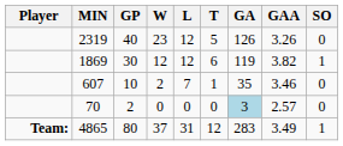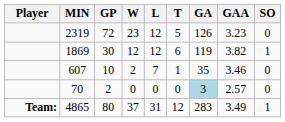 <table class="wikitable sortable" width="60%">
 <tr>
 <th bgcolor="#DDDDFF" width="10%">Player</th>
 <th width="3%" bgcolor="#DDDDFF" title="Minutes played">MIN</th>
 <th width="3%" bgcolor="#DDDDFF" title="Games played in">GP</th>
 <th width="3%" bgcolor="#DDDDFF" title="Wins">W</th>
 <th width="3%" bgcolor="#DDDDFF"title="Losses">L</th>
 <th width="3%" bgcolor="#DDDDFF" title="Ties">T</th>
 <th width="3%" bgcolor="#DDDDFF" title="Goals against">GA</th>
 <th width="3%" bgcolor="#DDDDFF" title="Goals against average">GAA</th>
 <th width="3%" bgcolor="#DDDDFF"title="Shut-outs">SO</th>
 </tr>
 <tr align="center">
 <td align="right"></td>
 <td>2319</td>
-<td>40</td>
+<td>72</td>
 <td>23</td>
 <td>12</td>
 <td>5</td>
 <td>126</td>
-<td>3.26</td>
+<td>3.23</td>
 <td>0</td>
 </tr>
 <tr align="center">
 <td align="right"></td>
 <td>1869</td>
 <td>30</td>
 <td>12</td>
 <td>12</td>
 <td>6</td>
 <td>119</td>
 <td>3.82</td>
 <td>1</td>
 </tr>
 <tr align="center">
 <td align="right"></td>
 <td>607</td>
 <td>10</td>
 <td>2</td>
 <td>7</td>
 <td>1</td>
 <td>35</td>
 <td>3.46</td>
 <td>0</td>
 </tr>
 <tr align="center">
 <td align="right"></td>
 <td>70</td>
 <td>2</td>
 <td>0</td>
 <td>0</td>
 <td>0</td>
 <td style="background: lightblue;">3</td>
 <td>2.57</td>
 <td>0</td>
 </tr>
 <tr align="center">
 <td align="right"><strong>Team:</strong></td>
 <td>4865</td>
 <td>80</td>
 <td>37</td>
 <td>31</td>
 <td>12</td>
 <td>283</td>
 <td>3.49</td>
 <td>1</td>
 </tr>
 </table>
